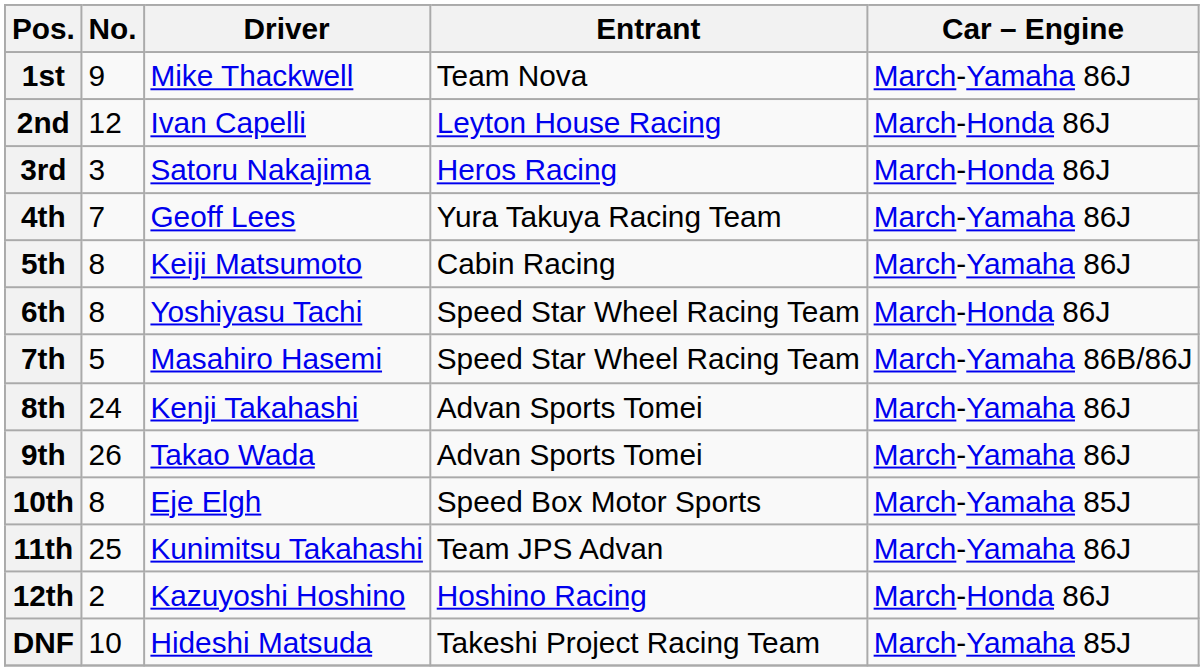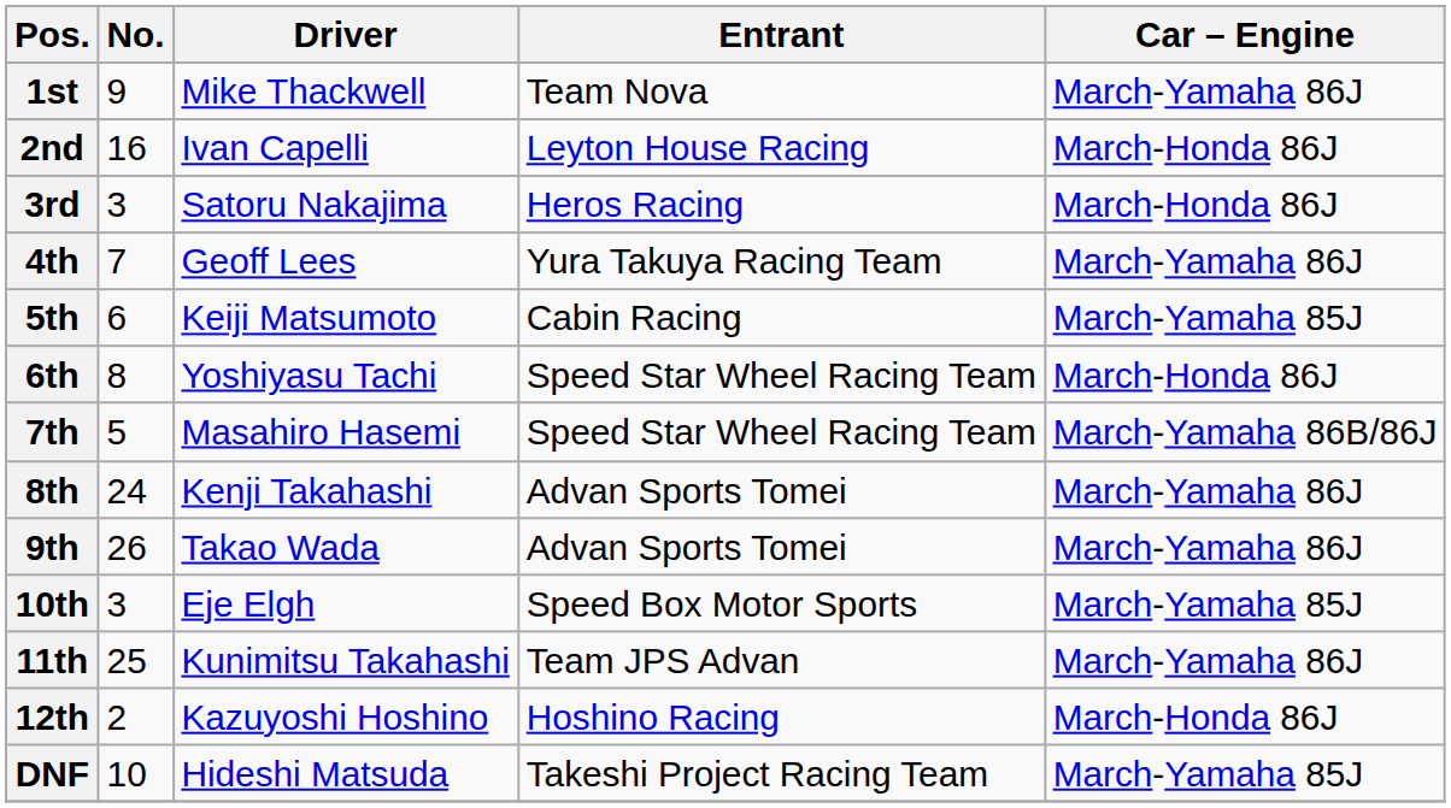 <table class="wikitable" style="font-size: 95%">
 <tr>
 <th>Pos.</th>
 <th>No.</th>
 <th>Driver</th>
 <th>Entrant</th>
 <th>Car – Engine</th>
 </tr>
 <tr>
 <th>1st</th>
 <td>9</td>
 <td> <a href='#'>Mike Thackwell</a></td>
 <td>Team Nova</td>
 <td><a href='#'>March</a>-<a href='#'>Yamaha</a> 86J</td>
 </tr>
 <tr>
 <th>2nd</th>
-<td>12</td>
+<td>16</td>
 <td> <a href='#'>Ivan Capelli</a></td>
 <td><a href='#'>Leyton House Racing</a></td>
 <td><a href='#'>March</a>-<a href='#'>Honda</a> 86J</td>
 </tr>
 <tr>
 <th>3rd</th>
 <td>3</td>
 <td> <a href='#'>Satoru Nakajima</a></td>
 <td><a href='#'>Heros Racing</a></td>
 <td><a href='#'>March</a>-<a href='#'>Honda</a> 86J</td>
 </tr>
 <tr>
 <th>4th</th>
 <td>7</td>
 <td> <a href='#'>Geoff Lees</a></td>
 <td>Yura Takuya Racing Team</td>
 <td><a href='#'>March</a>-<a href='#'>Yamaha</a> 86J</td>
 </tr>
 <tr>
 <th>5th</th>
-<td>8</td>
+<td>6</td>
 <td> <a href='#'>Keiji Matsumoto</a></td>
 <td>Cabin Racing</td>
-<td><a href='#'>March</a>-<a href='#'>Yamaha</a> 86J</td>
+<td><a href='#'>March</a>-<a href='#'>Yamaha</a> 85J</td>
 </tr>
 <tr>
 <th>6th</th>
 <td>8</td>
 <td> <a href='#'>Yoshiyasu Tachi</a></td>
 <td>Speed Star Wheel Racing Team</td>
 <td><a href='#'>March</a>-<a href='#'>Honda</a> 86J</td>
 </tr>
 <tr>
 <th>7th</th>
 <td>5</td>
 <td> <a href='#'>Masahiro Hasemi</a></td>
 <td>Speed Star Wheel Racing Team</td>
 <td><a href='#'>March</a>-<a href='#'>Yamaha</a> 86B/86J</td>
 </tr>
 <tr>
 <th>8th</th>
 <td>24</td>
 <td> <a href='#'>Kenji Takahashi</a></td>
 <td>Advan Sports Tomei</td>
 <td><a href='#'>March</a>-<a href='#'>Yamaha</a> 86J</td>
 </tr>
 <tr>
 <th>9th</th>
 <td>26</td>
 <td> <a href='#'>Takao Wada</a></td>
 <td>Advan Sports Tomei</td>
 <td><a href='#'>March</a>-<a href='#'>Yamaha</a> 86J</td>
 </tr>
 <tr>
 <th>10th</th>
-<td>8</td>
+<td>3</td>
 <td> <a href='#'>Eje Elgh</a></td>
 <td>Speed Box Motor Sports</td>
 <td><a href='#'>March</a>-<a href='#'>Yamaha</a> 85J</td>
 </tr>
 <tr>
 <th>11th</th>
 <td>25</td>
 <td> <a href='#'>Kunimitsu Takahashi</a></td>
 <td>Team JPS Advan</td>
 <td><a href='#'>March</a>-<a href='#'>Yamaha</a> 86J</td>
 </tr>
 <tr>
 <th>12th</th>
 <td>2</td>
 <td> <a href='#'>Kazuyoshi Hoshino</a></td>
 <td><a href='#'>Hoshino Racing</a></td>
 <td><a href='#'>March</a>-<a href='#'>Honda</a> 86J</td>
 </tr>
 <tr>
 <th>DNF</th>
 <td>10</td>
 <td> <a href='#'>Hideshi Matsuda</a></td>
 <td>Takeshi Project Racing Team</td>
 <td><a href='#'>March</a>-<a href='#'>Yamaha</a> 85J</td>
 </tr>
 <tr>
 </tr>
 </table>
